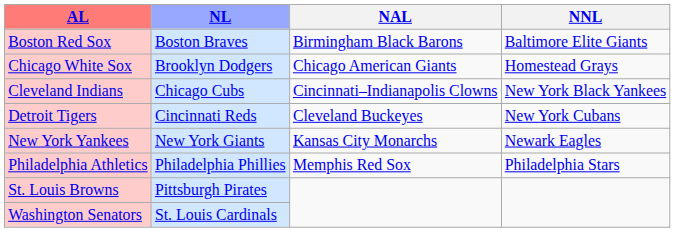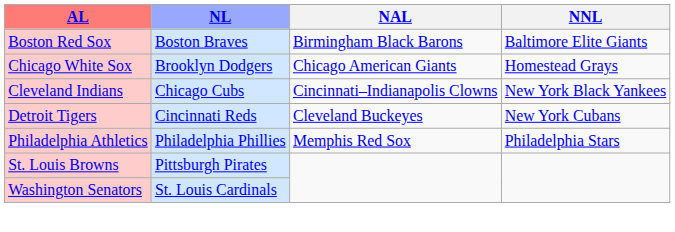 <table class="wikitable" style="font-size:100%;line-height:1.1;">
 <tr>
 <th style="background-color: #FF7B77;"><a href='#'>AL</a></th>
 <th style="background-color: #99A8FF;"><a href='#'>NL</a></th>
 <th><a href='#'>NAL</a></th>
 <th><a href='#'>NNL</a></th>
 </tr>
 <tr>
 <td style="background-color: #FFCCCC;"><a href='#'>Boston Red Sox</a></td>
 <td style="background-color: #D0E7FF;"><a href='#'>Boston Braves</a></td>
 <td><a href='#'>Birmingham Black Barons</a></td>
 <td><a href='#'>Baltimore Elite Giants</a></td>
 </tr>
 <tr>
 <td style="background-color: #FFCCCC;"><a href='#'>Chicago White Sox</a></td>
 <td style="background-color: #D0E7FF;"><a href='#'>Brooklyn Dodgers</a></td>
 <td><a href='#'>Chicago American Giants</a></td>
 <td><a href='#'>Homestead Grays</a></td>
 </tr>
 <tr>
 <td style="background-color: #FFCCCC;"><a href='#'>Cleveland Indians</a></td>
 <td style="background-color: #D0E7FF;"><a href='#'>Chicago Cubs</a></td>
 <td><a href='#'>Cincinnati–Indianapolis Clowns</a></td>
 <td><a href='#'>New York Black Yankees</a></td>
 </tr>
 <tr>
 <td style="background-color: #FFCCCC;"><a href='#'>Detroit Tigers</a></td>
 <td style="background-color: #D0E7FF;"><a href='#'>Cincinnati Reds</a></td>
 <td><a href='#'>Cleveland Buckeyes</a></td>
 <td><a href='#'>New York Cubans</a></td>
 </tr>
 <tr>
-<td style="background-color: #FFCCCC;"><a href='#'>New York Yankees</a></td>
-<td style="background-color: #D0E7FF;"><a href='#'>New York Giants</a></td>
-<td><a href='#'>Kansas City Monarchs</a></td>
-<td><a href='#'>Newark Eagles</a></td>
-</tr>
-<tr>
 <td style="background-color: #FFCCCC;"><a href='#'>Philadelphia Athletics</a></td>
 <td style="background-color: #D0E7FF;"><a href='#'>Philadelphia Phillies</a></td>
 <td><a href='#'>Memphis Red Sox</a></td>
 <td><a href='#'>Philadelphia Stars</a></td>
 </tr>
 <tr>
 <td style="background-color: #FFCCCC;"><a href='#'>St. Louis Browns</a></td>
 <td style="background-color: #D0E7FF;"><a href='#'>Pittsburgh Pirates</a></td>
 <td rowspan="2"> </td>
 <td rowspan="2"> </td>
 </tr>
 <tr>
 <td style="background-color: #FFCCCC;"><a href='#'>Washington Senators</a></td>
 <td style="background-color: #D0E7FF;"><a href='#'>St. Louis Cardinals</a></td>
 </tr>
 </table>
